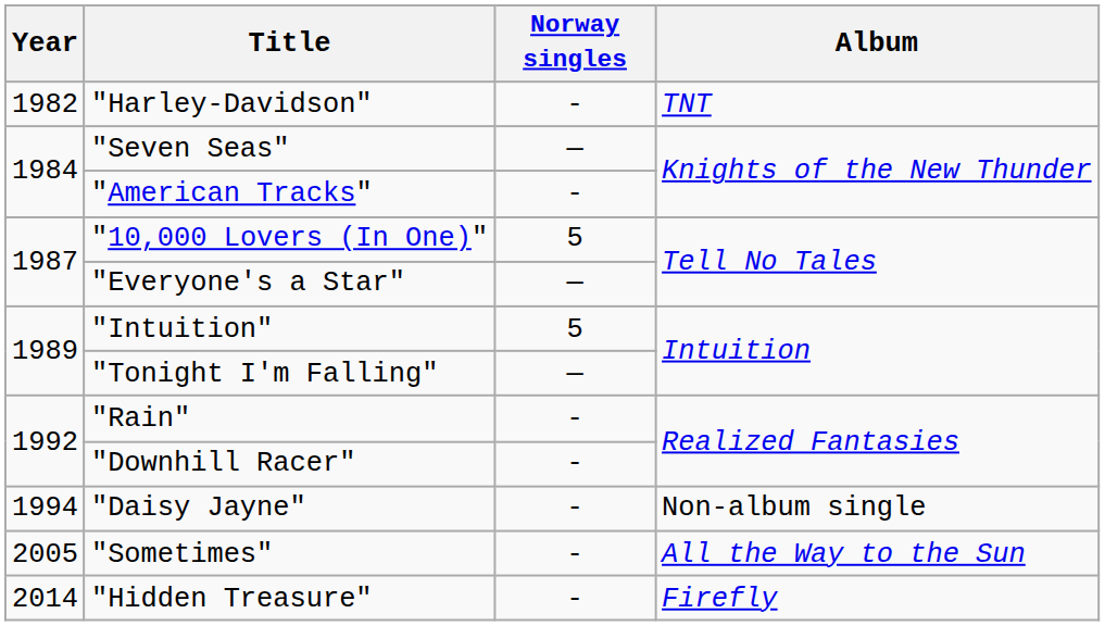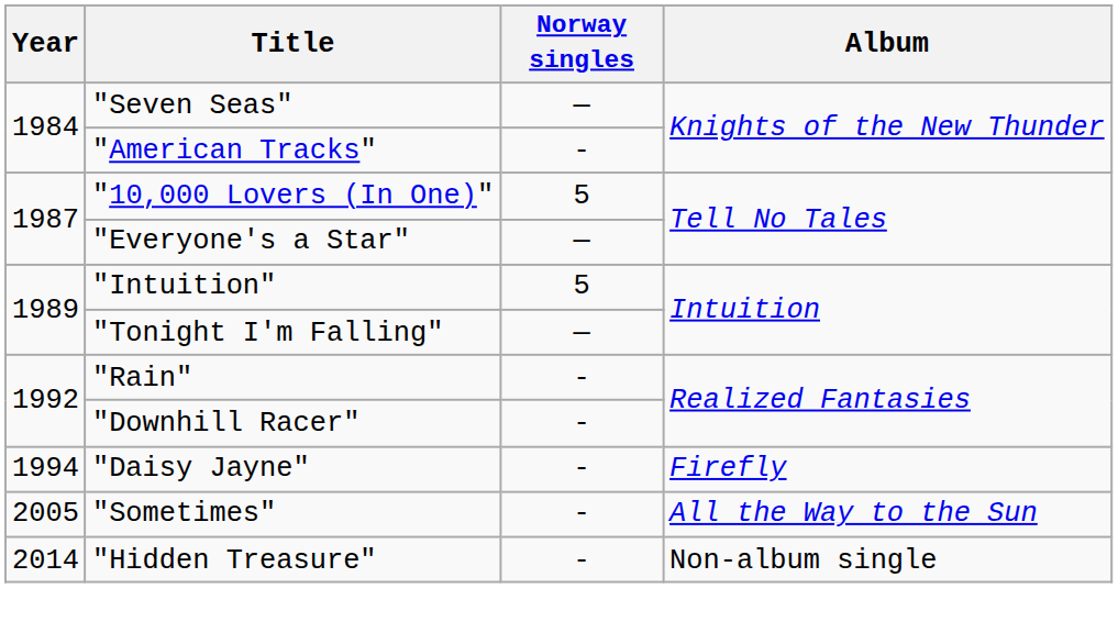 <table class="wikitable">
 <tr>
 <th>Year</th>
 <th>Title</th>
 <th style="width:6em;font-size:90%;line-height:1.3;vertical-align:top"><a href='#'>Norway<br>singles</a><br></th>
 <th>Album</th>
-</tr>
-<tr>
-<td rowspan="1">1982</td>
-<td>"Harley-Davidson"</td>
-<td align="center">-</td>
-<td rowspan="1"><em><a href='#'>TNT</a></em></td>
 </tr>
 <tr>
 <td rowspan="2">1984</td>
 <td>"Seven Seas"</td>
 <td align="center">—</td>
 <td rowspan="2"><em><a href='#'>Knights of the New Thunder</a></em></td>
 </tr>
 <tr>
 <td>"<a href='#'>American Tracks</a>"</td>
 <td align="center">-</td>
 </tr>
 <tr>
 <td rowspan="2">1987</td>
 <td>"<a href='#'>10,000 Lovers (In One)</a>"</td>
 <td align="center">5</td>
 <td rowspan="2"><em><a href='#'>Tell No Tales</a></em></td>
 </tr>
 <tr>
 <td>"Everyone's a Star"</td>
 <td align="center">—</td>
 </tr>
 <tr>
 <td rowspan="2">1989</td>
 <td>"Intuition"</td>
 <td align="center">5</td>
 <td rowspan="2"><em><a href='#'>Intuition</a></em></td>
 </tr>
 <tr>
 <td>"Tonight I'm Falling"</td>
 <td align="center">—</td>
 </tr>
 <tr>
 <td rowspan="2">1992</td>
 <td>"Rain"</td>
 <td align="center">-</td>
 <td rowspan="2"><em><a href='#'>Realized Fantasies</a></em></td>
 </tr>
 <tr>
 <td>"Downhill Racer"</td>
 <td align="center">-</td>
 </tr>
 <tr>
 <td>1994</td>
 <td>"Daisy Jayne"</td>
 <td align="center">-</td>
-<td rowspan="1">Non-album single</td>
+<td rowspan="1"><em><a href='#'>Firefly</a></em></td>
 </tr>
 <tr>
 <td>2005</td>
 <td>"Sometimes"</td>
 <td align="center">-</td>
 <td rowspan="1"><em><a href='#'>All the Way to the Sun</a></em></td>
 </tr>
 <tr>
 <td>2014</td>
 <td>"Hidden Treasure"</td>
 <td align="center">-</td>
-<td rowspan="1"><em><a href='#'>Firefly</a></em></td>
+<td rowspan="1">Non-album single</td>
 </tr>
 </table>
